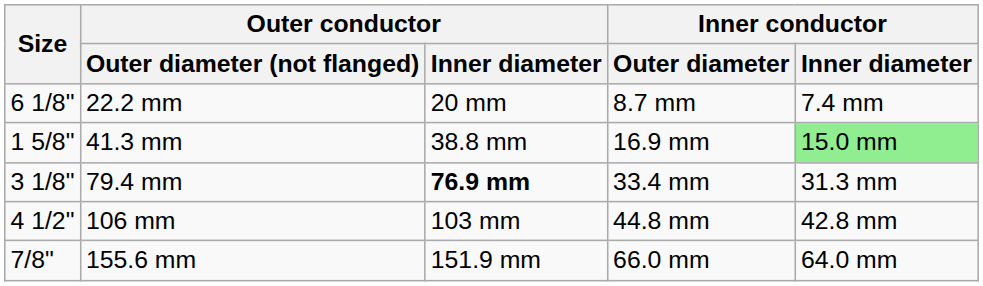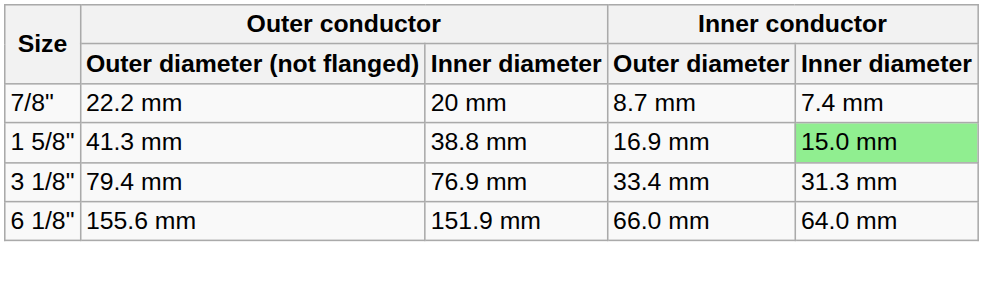 <table class="wikitable">
 <tr>
 <th rowspan=2>Size</th>
 <th colspan=2>Outer conductor</th>
 <th colspan=2>Inner conductor</th>
 </tr>
 <tr>
 <th>Outer diameter (not flanged)</th>
 <th>Inner diameter</th>
 <th>Outer diameter</th>
 <th>Inner diameter</th>
 </tr>
 <tr>
-<td>6 1/8"</td>
+<td>7/8"</td>
 <td>22.2 mm</td>
 <td>20 mm</td>
 <td>8.7 mm</td>
 <td>7.4 mm</td>
 </tr>
 <tr>
 <td>1 5/8"</td>
 <td>41.3 mm</td>
 <td>38.8 mm</td>
 <td>16.9 mm</td>
 <td style="background: lightgreen;">15.0 mm</td>
 </tr>
 <tr>
 <td>3 1/8"</td>
 <td>79.4 mm</td>
-<td><strong>76.9 mm</strong></td>
+<td>76.9 mm</td>
 <td>33.4 mm</td>
 <td>31.3 mm</td>
 </tr>
 <tr>
-<td>4 1/2"</td>
-<td>106 mm</td>
-<td>103 mm</td>
-<td>44.8 mm</td>
-<td>42.8 mm</td>
-</tr>
-<tr>
-<td>7/8"</td>
+<td>6 1/8"</td>
 <td>155.6 mm</td>
 <td>151.9 mm</td>
 <td>66.0 mm</td>
 <td>64.0 mm</td>
 </tr>
 </table>
